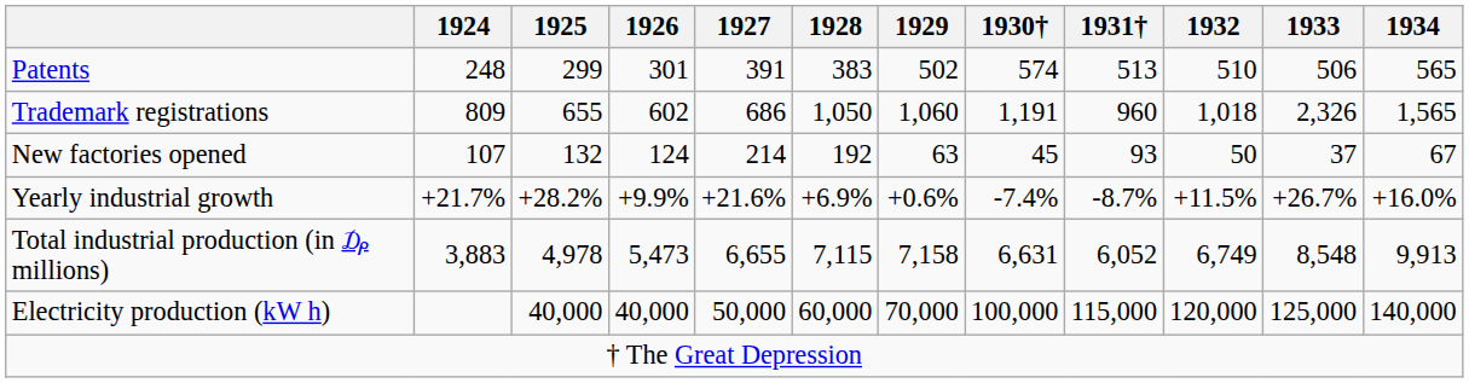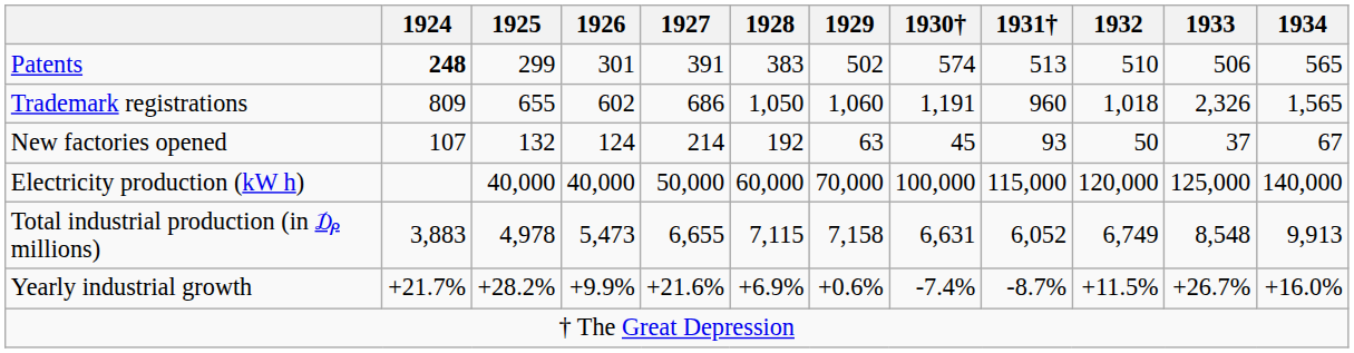 <table class=wikitable style=text-align:right>
 <tr>
 <th></th>
 <th>1924</th>
 <th>1925</th>
 <th>1926</th>
 <th>1927</th>
 <th>1928</th>
 <th>1929</th>
 <th>1930†</th>
 <th>1931†</th>
 <th>1932</th>
 <th>1933</th>
 <th>1934</th>
 </tr>
 <tr align=right>
 <td align="left"><a href='#'>Patents</a></td>
-<td>248</td>
+<td><strong>248</strong></td>
 <td>299</td>
 <td>301</td>
 <td>391</td>
 <td>383</td>
 <td>502</td>
 <td>574</td>
 <td>513</td>
 <td>510</td>
 <td>506</td>
 <td>565</td>
 </tr>
 <tr align=right>
 <td align="left"><a href='#'>Trademark</a> registrations</td>
 <td>809</td>
 <td>655</td>
 <td>602</td>
 <td>686</td>
 <td>1,050</td>
 <td>1,060</td>
 <td>1,191</td>
 <td>960</td>
 <td>1,018</td>
 <td>2,326</td>
 <td>1,565</td>
 </tr>
 <tr align=right>
 <td align="left">New factories opened</td>
 <td>107</td>
 <td>132</td>
 <td>124</td>
 <td>214</td>
 <td>192</td>
 <td>63</td>
 <td>45</td>
 <td>93</td>
 <td>50</td>
 <td>37</td>
 <td>67</td>
 </tr>
 <tr align=right>
-<td align="left">Yearly industrial growth</td>
-<td>+21.7%</td>
-<td>+28.2%</td>
-<td>+9.9%</td>
-<td>+21.6%</td>
-<td>+6.9%</td>
-<td>+0.6%</td>
-<td>-7.4%</td>
-<td>-8.7%</td>
-<td>+11.5%</td>
-<td>+26.7%</td>
-<td>+16.0%</td>
+<td align="left">Electricity production (<a href='#'>kW h</a>)</td>
+<td></td>
+<td>40,000</td>
+<td>40,000</td>
+<td>50,000</td>
+<td>60,000</td>
+<td>70,000</td>
+<td>100,000</td>
+<td>115,000</td>
+<td>120,000</td>
+<td>125,000</td>
+<td>140,000</td>
 </tr>
 <tr align=right>
 <td align="left">Total industrial production (in <a href='#'>₯</a> millions)</td>
 <td>3,883</td>
 <td>4,978</td>
 <td>5,473</td>
 <td>6,655</td>
 <td>7,115</td>
 <td>7,158</td>
 <td>6,631</td>
 <td>6,052</td>
 <td>6,749</td>
 <td>8,548</td>
 <td>9,913</td>
 </tr>
 <tr align=right>
-<td align="left">Electricity production (<a href='#'>kW h</a>)</td>
-<td></td>
-<td>40,000</td>
-<td>40,000</td>
-<td>50,000</td>
-<td>60,000</td>
-<td>70,000</td>
-<td>100,000</td>
-<td>115,000</td>
-<td>120,000</td>
-<td>125,000</td>
-<td>140,000</td>
+<td align="left">Yearly industrial growth</td>
+<td>+21.7%</td>
+<td>+28.2%</td>
+<td>+9.9%</td>
+<td>+21.6%</td>
+<td>+6.9%</td>
+<td>+0.6%</td>
+<td>-7.4%</td>
+<td>-8.7%</td>
+<td>+11.5%</td>
+<td>+26.7%</td>
+<td>+16.0%</td>
 </tr>
 <tr align=right>
 <td align="center" colspan="12">† The <a href='#'>Great Depression</a></td>
 </tr>
 </table>
